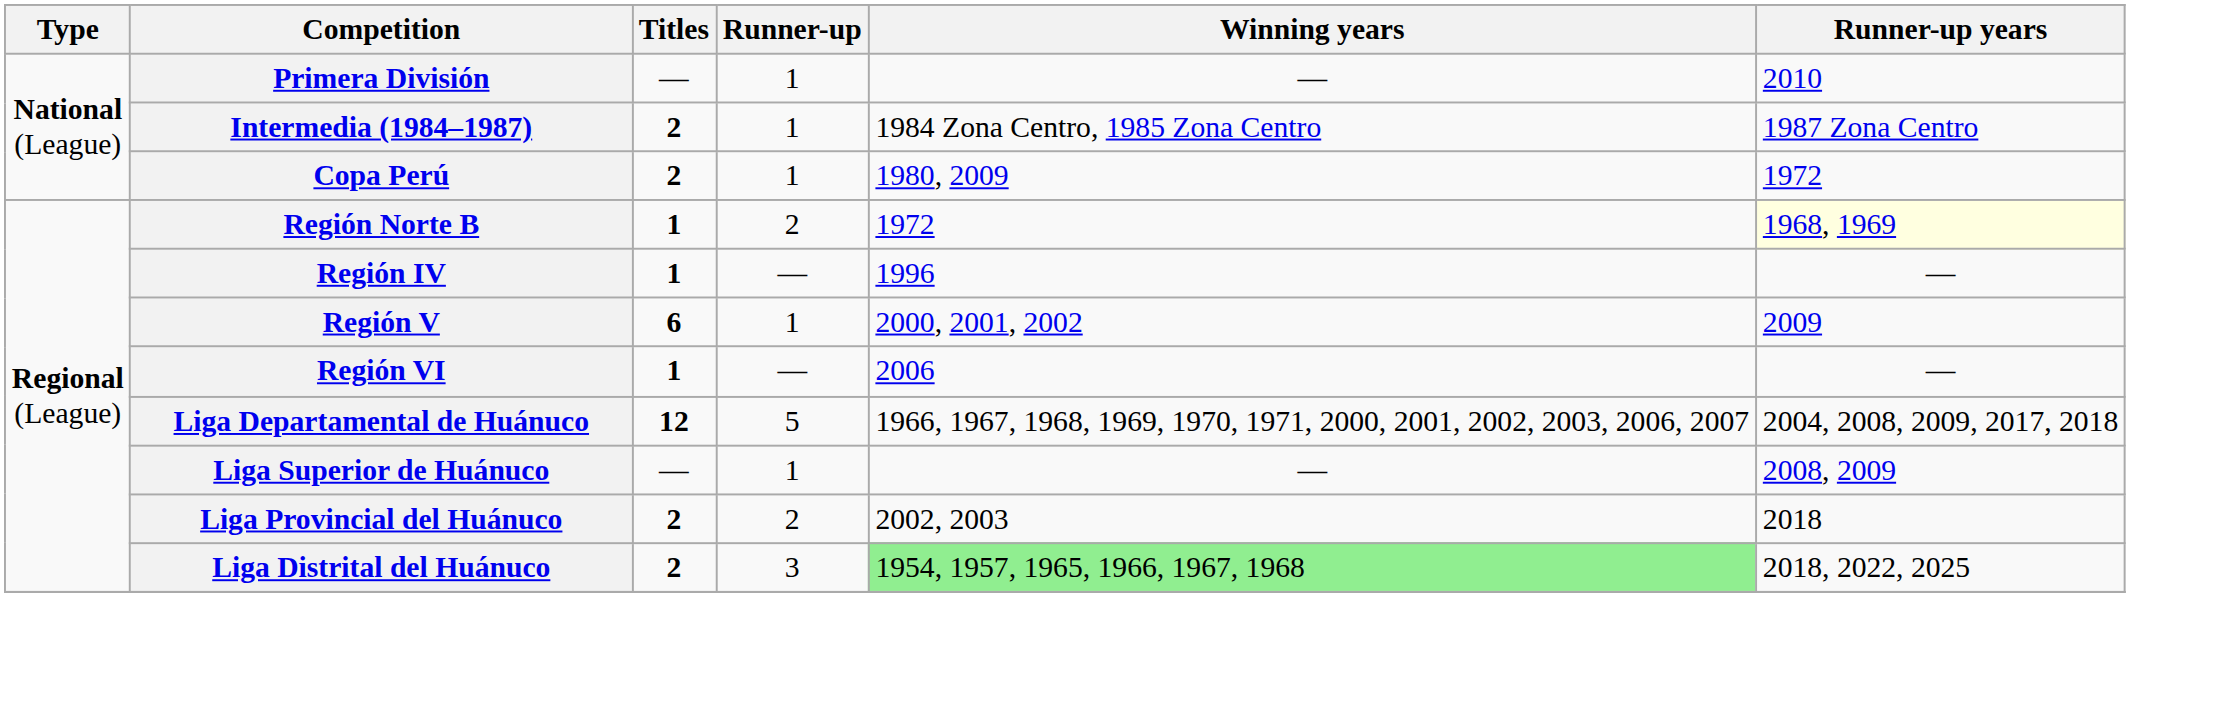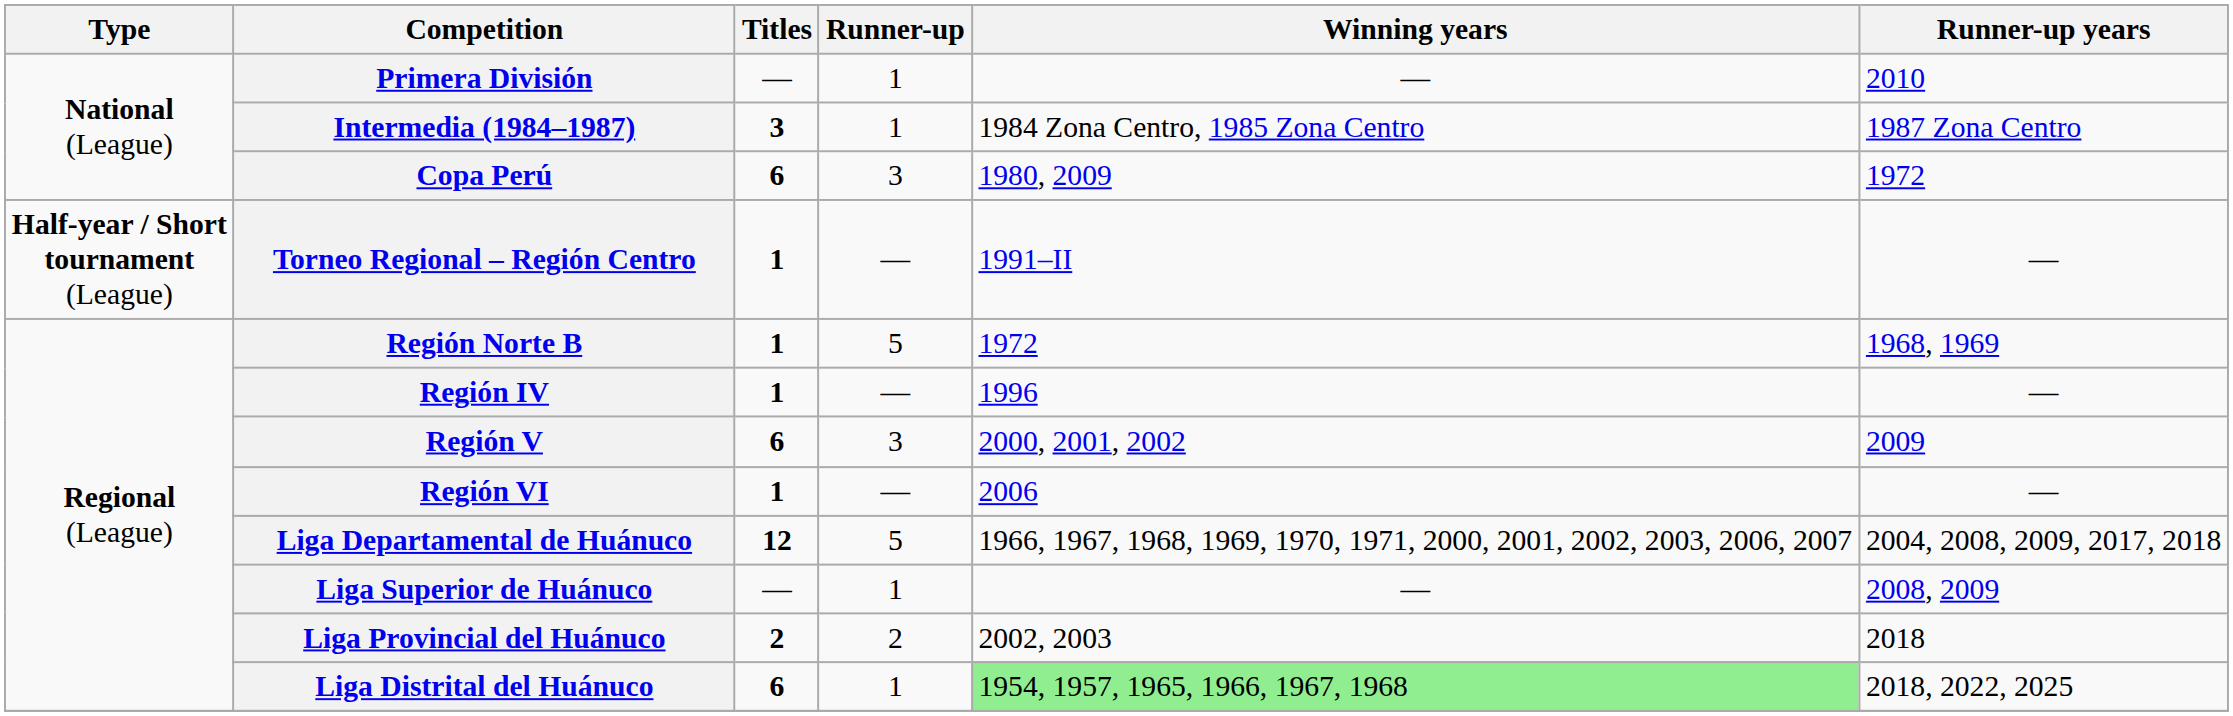 <table class="wikitable plainrowheaders" style="font-size:95%; text-align:center;">
 <tr>
 <th>Type</th>
 <th width=250px>Competition</th>
 <th>Titles</th>
 <th>Runner-up</th>
 <th>Winning years</th>
 <th>Runner-up years</th>
 </tr>
 <tr>
 <td rowspan=3><strong>National</strong><br>(League)</td>
 <th scope=col><a href='#'>Primera División</a></th>
 <td style="text-align:center;">—</td>
 <td>1</td>
 <td style="text-align:center;">—</td>
 <td align="left"><a href='#'>2010</a></td>
 </tr>
 <tr>
 <th scope=col><a href='#'>Intermedia (1984–1987)</a></th>
-<td><strong>2</strong></td>
+<td><strong>3</strong></td>
 <td>1</td>
 <td align="left">1984 Zona Centro, <a href='#'>1985 Zona Centro</a></td>
 <td align="left"><a href='#'>1987 Zona Centro</a></td>
 </tr>
 <tr>
 <th scope=col><a href='#'>Copa Perú</a></th>
-<td><strong>2</strong></td>
-<td>1</td>
+<td><strong>6</strong></td>
+<td>3</td>
 <td align="left"><a href='#'>1980</a>, <a href='#'>2009</a></td>
 <td align="left"><a href='#'>1972</a></td>
+</tr>
+<tr>
+<td rowspan=1><strong>Half-year / Short<br>tournament</strong><br>(League)</td>
+<th scope=col><a href='#'>Torneo Regional – Región Centro</a></th>
+<td><strong>1</strong></td>
+<td style="text-align:center;">—</td>
+<td align="left"><a href='#'>1991–II</a></td>
+<td style="text-align:center;">—</td>
 </tr>
 <tr>
 <td rowspan=8><strong>Regional</strong><br>(League)</td>
 <th scope=col><a href='#'>Región Norte B</a></th>
 <td><strong>1</strong></td>
-<td>2</td>
+<td>5</td>
 <td align="left"><a href='#'>1972</a></td>
-<td align="left" style="background: lightyellow;"><a href='#'>1968</a>, <a href='#'>1969</a></td>
+<td align="left"><a href='#'>1968</a>, <a href='#'>1969</a></td>
 </tr>
 <tr>
 <th scope=col><a href='#'>Región IV</a></th>
 <td><strong>1</strong></td>
 <td style="text-align:center;">—</td>
 <td align="left"><a href='#'>1996</a></td>
 <td style="text-align:center;">—</td>
 </tr>
 <tr>
 <th scope=col><a href='#'>Región V</a></th>
 <td><strong>6</strong></td>
-<td>1</td>
+<td>3</td>
 <td align="left"><a href='#'>2000</a>, <a href='#'>2001</a>, <a href='#'>2002</a></td>
 <td align="left"><a href='#'>2009</a></td>
 </tr>
 <tr>
 <th scope=col><a href='#'>Región VI</a></th>
 <td><strong>1</strong></td>
 <td style="text-align:center;">—</td>
 <td align="left"><a href='#'>2006</a></td>
 <td style="text-align:center;">—</td>
 </tr>
 <tr>
 <th scope=col><a href='#'>Liga Departamental de Huánuco</a></th>
 <td><strong>12</strong></td>
 <td>5</td>
 <td align="left">1966, 1967, 1968, 1969, 1970, 1971, 2000, 2001, 2002, 2003, 2006, 2007</td>
 <td align="left">2004, 2008, 2009, 2017, 2018</td>
 </tr>
 <tr>
 <th scope=col><a href='#'>Liga Superior de Huánuco</a></th>
 <td style="text-align:center;">—</td>
 <td>1</td>
 <td style="text-align:center;">—</td>
 <td align="left"><a href='#'>2008</a>, <a href='#'>2009</a></td>
 </tr>
 <tr>
 <th scope=col><a href='#'>Liga Provincial del Huánuco</a></th>
 <td><strong>2</strong></td>
 <td>2</td>
 <td align="left">2002, 2003</td>
 <td align="left">2018</td>
 </tr>
 <tr>
 <th scope=col><a href='#'>Liga Distrital del Huánuco</a></th>
-<td><strong>2</strong></td>
-<td>3</td>
+<td><strong>6</strong></td>
+<td>1</td>
 <td align="left" style="background: lightgreen;">1954, 1957, 1965, 1966, 1967, 1968</td>
 <td align="left">2018, 2022, 2025</td>
 </tr>
 <tr>
 </tr>
 </table>
